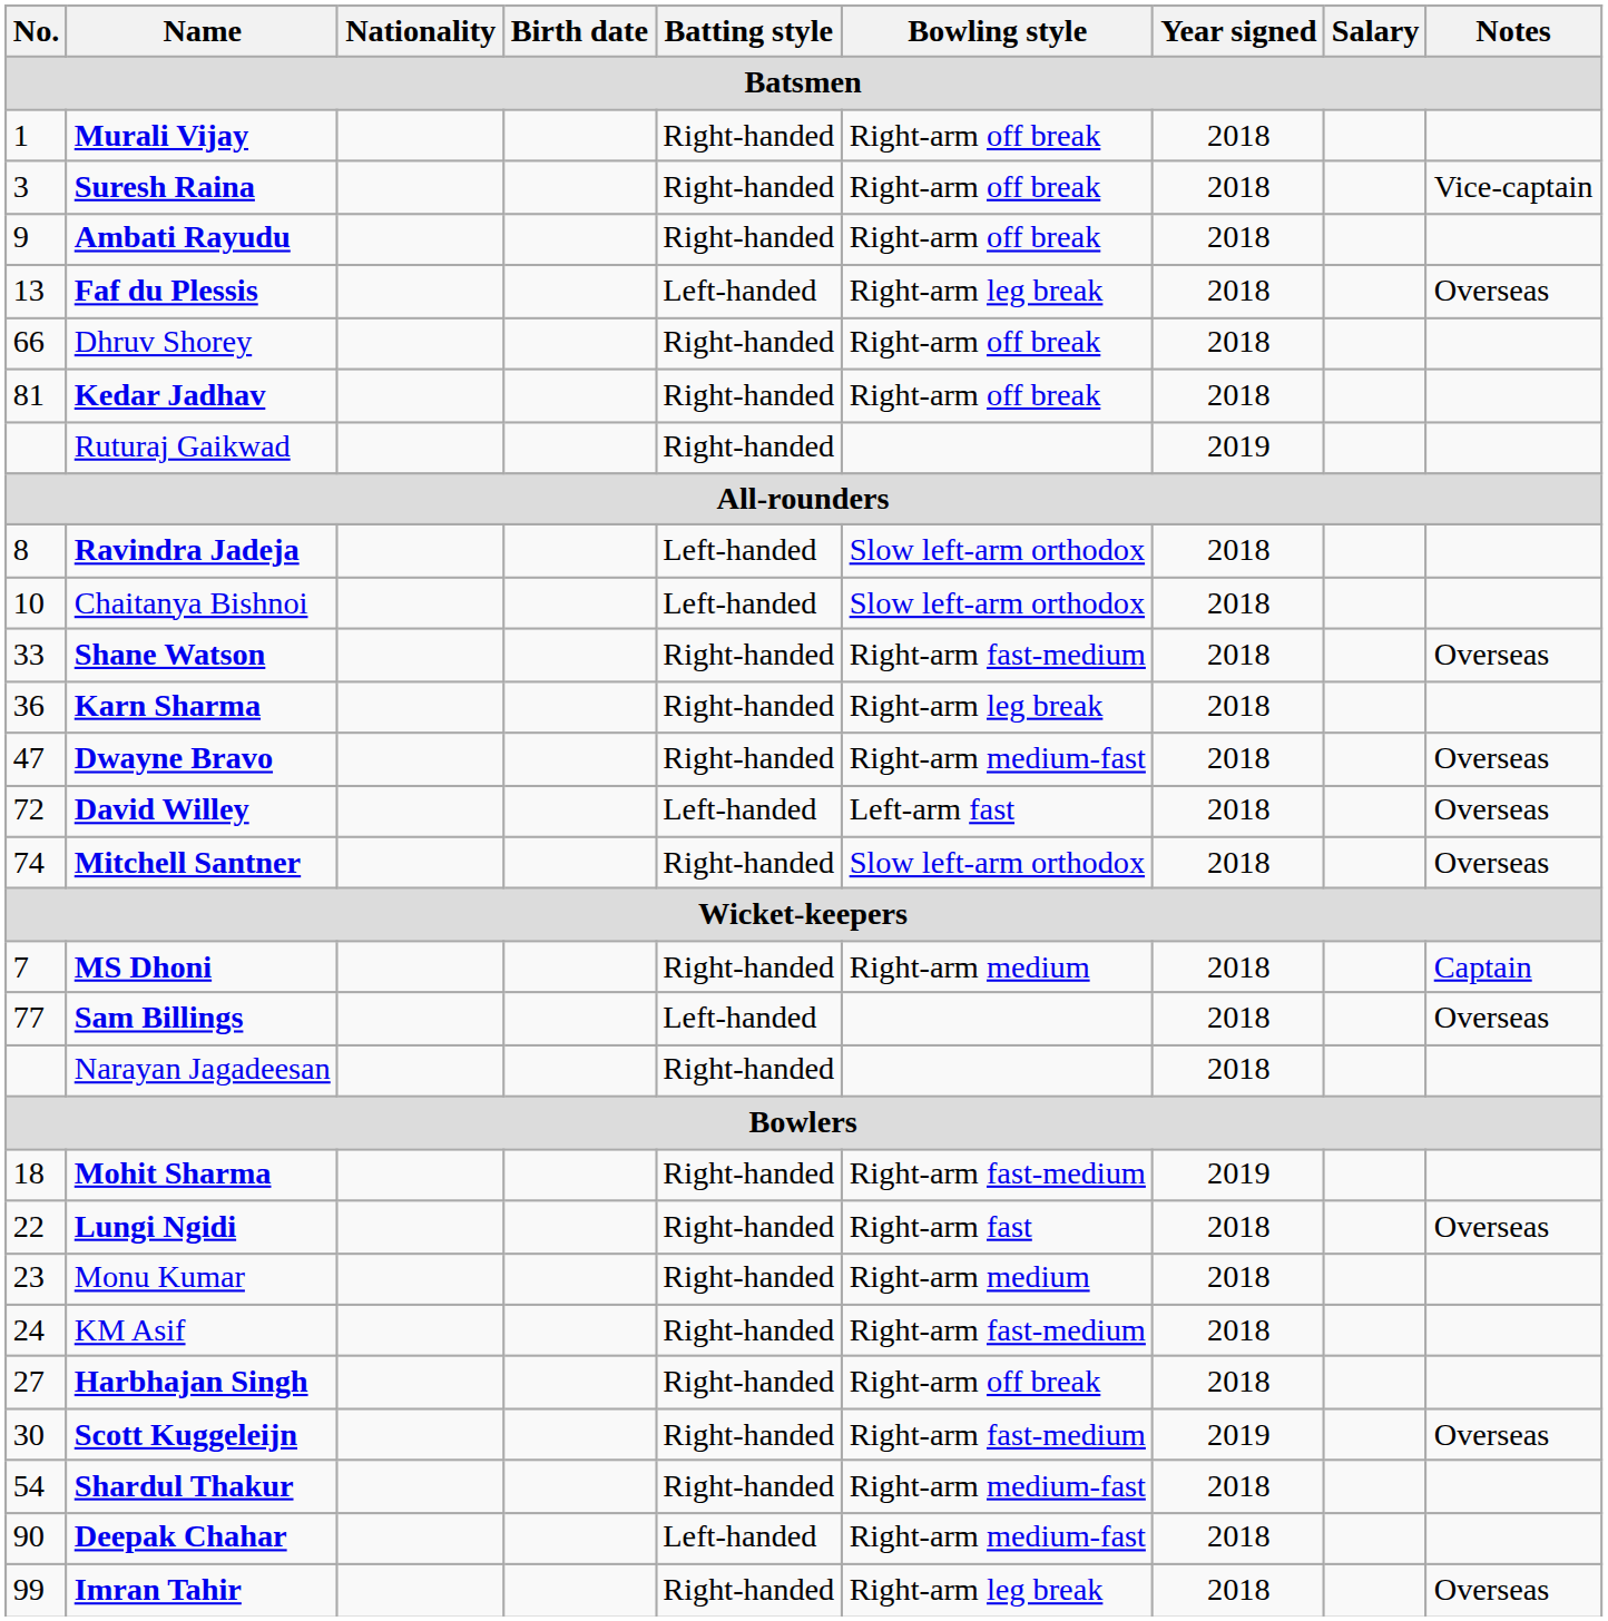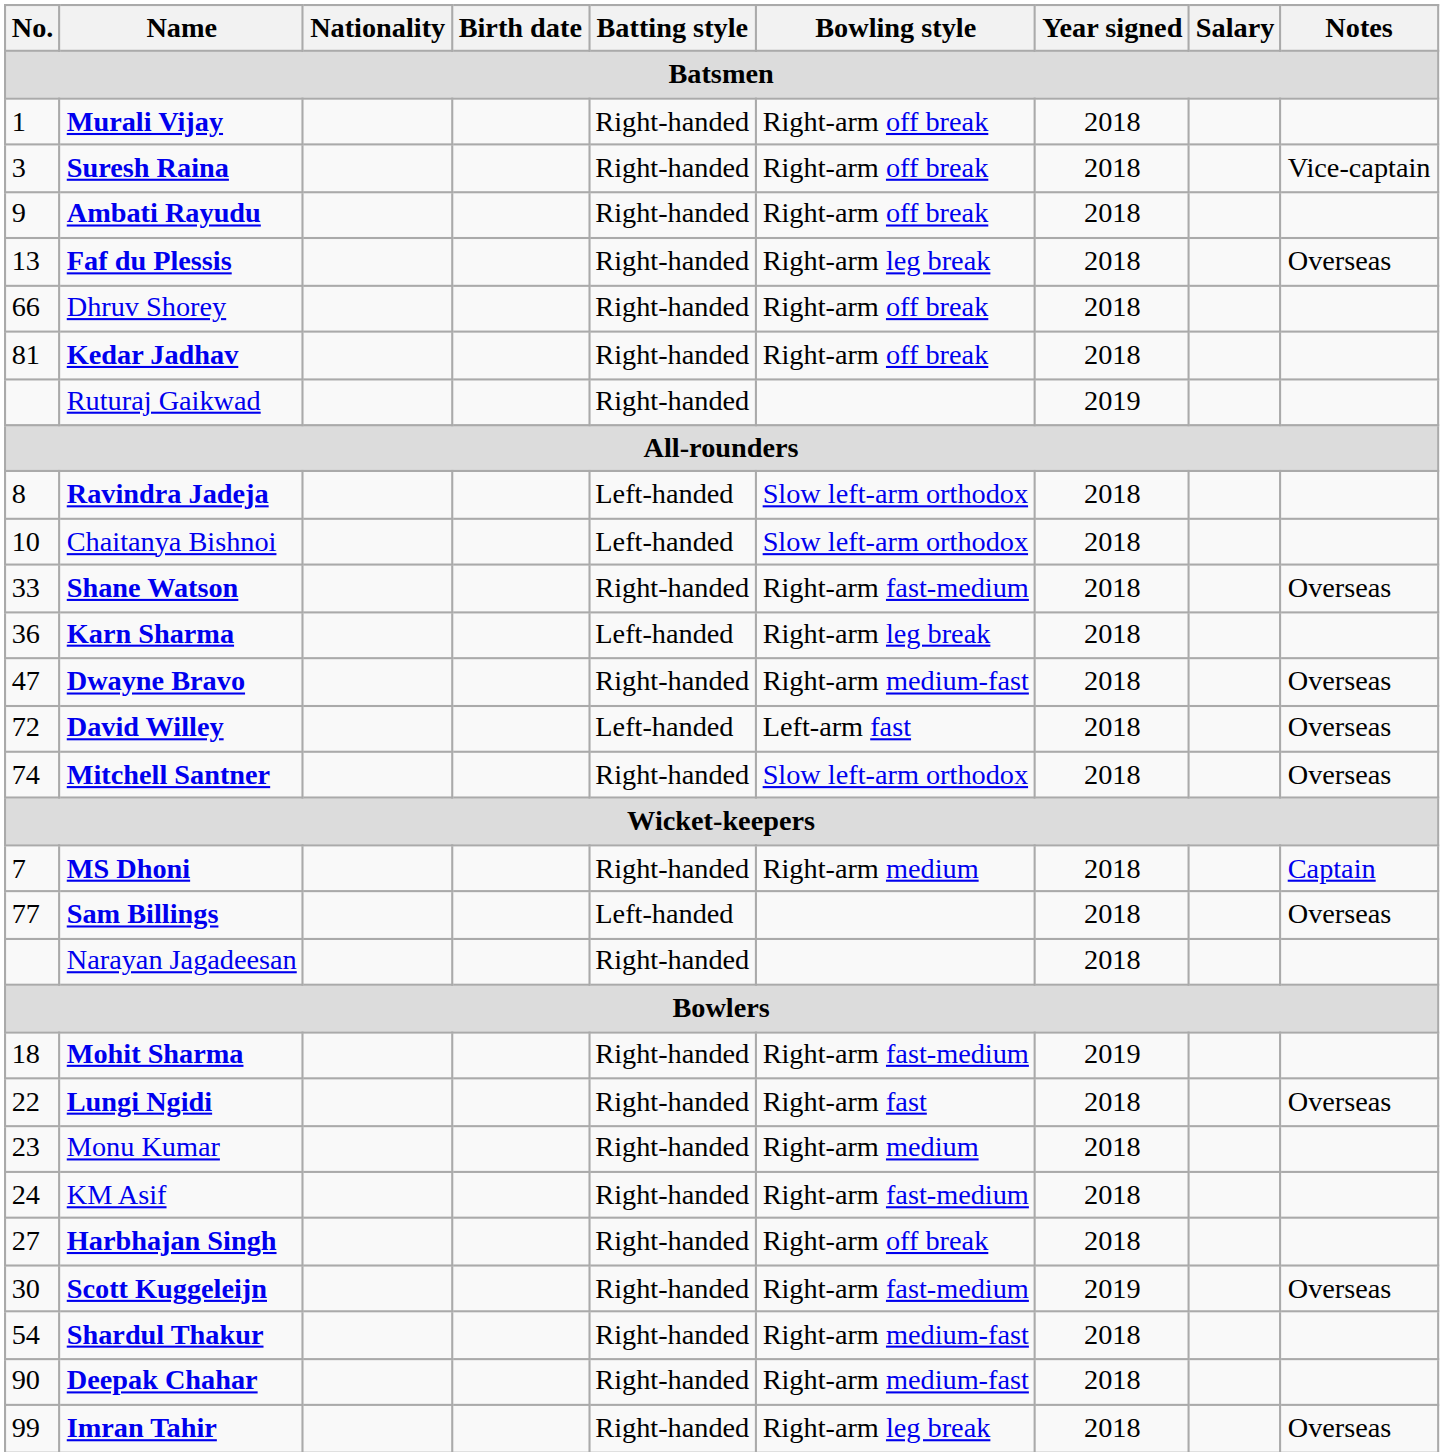 <table class="wikitable"  style="font-size:85%;">
 <tr>
 <th>No.</th>
 <th>Name</th>
 <th>Nationality</th>
 <th>Birth date</th>
 <th>Batting style</th>
 <th>Bowling style</th>
 <th>Year signed</th>
 <th>Salary</th>
 <th>Notes</th>
 </tr>
 <tr>
 <th colspan="9"  style="background:#dcdcdc; text-align:center;">Batsmen</th>
 </tr>
 <tr>
 <td>1</td>
 <td><strong><a href='#'>Murali Vijay</a></strong></td>
 <td></td>
 <td></td>
 <td>Right-handed</td>
 <td>Right-arm <a href='#'>off break</a></td>
 <td style="text-align:center;">2018</td>
 <td style="text-align:right;"></td>
 <td></td>
 </tr>
 <tr>
 <td>3</td>
 <td><strong><a href='#'>Suresh Raina</a></strong></td>
 <td></td>
 <td></td>
 <td>Right-handed</td>
 <td>Right-arm <a href='#'>off break</a></td>
 <td style="text-align:center;">2018</td>
 <td style="text-align:right;"></td>
 <td>Vice-captain</td>
 </tr>
 <tr>
 <td>9</td>
 <td><strong><a href='#'>Ambati Rayudu</a></strong></td>
 <td></td>
 <td></td>
 <td>Right-handed</td>
 <td>Right-arm <a href='#'>off break</a></td>
 <td style="text-align:center;">2018</td>
 <td style="text-align:right;"></td>
 <td></td>
 </tr>
 <tr>
 <td>13</td>
 <td><strong><a href='#'>Faf du Plessis</a></strong></td>
 <td></td>
 <td></td>
-<td>Left-handed</td>
+<td>Right-handed</td>
 <td>Right-arm <a href='#'>leg break</a></td>
 <td style="text-align:center;">2018</td>
 <td style="text-align:right;"></td>
 <td>Overseas</td>
 </tr>
 <tr>
 <td>66</td>
 <td><a href='#'>Dhruv Shorey</a></td>
 <td></td>
 <td></td>
 <td>Right-handed</td>
 <td>Right-arm <a href='#'>off break</a></td>
 <td style="text-align:center;">2018</td>
 <td style="text-align:right;"></td>
 <td></td>
 </tr>
 <tr>
 <td>81</td>
 <td><strong><a href='#'>Kedar Jadhav</a></strong></td>
 <td></td>
 <td></td>
 <td>Right-handed</td>
 <td>Right-arm <a href='#'>off break</a></td>
 <td style="text-align:center;">2018</td>
 <td style="text-align:right;"></td>
 <td></td>
 </tr>
 <tr>
 <td></td>
 <td><a href='#'>Ruturaj Gaikwad</a></td>
 <td></td>
 <td></td>
 <td>Right-handed</td>
 <td></td>
 <td style="text-align:center;">2019</td>
 <td style="text-align:right;"></td>
 <td></td>
 </tr>
 <tr>
 <th colspan="9"  style="background:#dcdcdc; text-align:center;">All-rounders</th>
 </tr>
 <tr>
 <td>8</td>
 <td><strong><a href='#'>Ravindra Jadeja</a></strong></td>
 <td></td>
 <td></td>
 <td>Left-handed</td>
 <td><a href='#'>Slow left-arm orthodox</a></td>
 <td style="text-align:center;">2018</td>
 <td style="text-align:right;"></td>
 <td></td>
 </tr>
 <tr>
 <td>10</td>
 <td><a href='#'>Chaitanya Bishnoi</a></td>
 <td></td>
 <td></td>
 <td>Left-handed</td>
 <td><a href='#'>Slow left-arm orthodox</a></td>
 <td style="text-align:center;">2018</td>
 <td style="text-align:right;"></td>
 <td></td>
 </tr>
 <tr>
 <td>33</td>
 <td><strong><a href='#'>Shane Watson</a></strong></td>
 <td></td>
 <td></td>
 <td>Right-handed</td>
 <td>Right-arm <a href='#'>fast-medium</a></td>
 <td style="text-align:center;">2018</td>
 <td style="text-align:right;"></td>
 <td>Overseas</td>
 </tr>
 <tr>
 <td>36</td>
 <td><strong><a href='#'>Karn Sharma</a></strong></td>
 <td></td>
 <td></td>
-<td>Right-handed</td>
+<td>Left-handed</td>
 <td>Right-arm <a href='#'>leg break</a></td>
 <td style="text-align:center;">2018</td>
 <td style="text-align:right;"></td>
 <td></td>
 </tr>
 <tr>
 <td>47</td>
 <td><strong><a href='#'>Dwayne Bravo</a></strong></td>
 <td></td>
 <td></td>
 <td>Right-handed</td>
 <td>Right-arm <a href='#'>medium-fast</a></td>
 <td style="text-align:center;">2018</td>
 <td style="text-align:right;"></td>
 <td>Overseas</td>
 </tr>
 <tr>
 <td>72</td>
 <td><strong><a href='#'>David Willey</a></strong></td>
 <td></td>
 <td></td>
 <td>Left-handed</td>
 <td>Left-arm <a href='#'>fast</a></td>
 <td style="text-align:center;">2018</td>
 <td style="text-align:right;"></td>
 <td>Overseas</td>
 </tr>
 <tr>
 <td>74</td>
 <td><strong><a href='#'>Mitchell Santner</a></strong></td>
 <td></td>
 <td></td>
 <td>Right-handed</td>
 <td><a href='#'>Slow left-arm orthodox</a></td>
 <td style="text-align:center;">2018</td>
 <td style="text-align:right;"></td>
 <td>Overseas</td>
 </tr>
 <tr>
 <th colspan="9"  style="background:#dcdcdc; text-align:center;">Wicket-keepers</th>
 </tr>
 <tr>
 <td>7</td>
 <td><strong><a href='#'>MS Dhoni</a></strong></td>
 <td></td>
 <td></td>
 <td>Right-handed</td>
 <td>Right-arm <a href='#'>medium</a></td>
 <td style="text-align:center;">2018</td>
 <td style="text-align:right;"></td>
 <td><a href='#'>Captain</a></td>
 </tr>
 <tr>
 <td>77</td>
 <td><strong><a href='#'>Sam Billings</a></strong></td>
 <td></td>
 <td></td>
 <td>Left-handed</td>
 <td></td>
 <td style="text-align:center;">2018</td>
 <td style="text-align:right;"></td>
 <td>Overseas</td>
 </tr>
 <tr>
 <td></td>
 <td><a href='#'>Narayan Jagadeesan</a></td>
 <td></td>
 <td></td>
 <td>Right-handed</td>
 <td></td>
 <td style="text-align:center;">2018</td>
 <td style="text-align:right;"></td>
 <td></td>
 </tr>
 <tr>
 <th colspan="9"  style="background:#dcdcdc; text-align:center;">Bowlers</th>
 </tr>
 <tr>
 <td>18</td>
 <td><strong><a href='#'>Mohit Sharma</a></strong></td>
 <td></td>
 <td></td>
 <td>Right-handed</td>
 <td>Right-arm <a href='#'>fast-medium</a></td>
 <td style="text-align:center;">2019</td>
 <td style="text-align:right;"></td>
 <td></td>
 </tr>
 <tr>
 <td>22</td>
 <td><strong><a href='#'>Lungi Ngidi</a></strong></td>
 <td></td>
 <td></td>
 <td>Right-handed</td>
 <td>Right-arm <a href='#'>fast</a></td>
 <td style="text-align:center;">2018</td>
 <td style="text-align:right;"></td>
 <td>Overseas</td>
 </tr>
 <tr>
 <td>23</td>
 <td><a href='#'>Monu Kumar</a></td>
 <td></td>
 <td></td>
 <td>Right-handed</td>
 <td>Right-arm <a href='#'>medium</a></td>
 <td style="text-align:center;">2018</td>
 <td style="text-align:right;"></td>
 <td></td>
 </tr>
 <tr>
 <td>24</td>
 <td><a href='#'>KM Asif</a></td>
 <td></td>
 <td></td>
 <td>Right-handed</td>
 <td>Right-arm <a href='#'>fast-medium</a></td>
 <td style="text-align:center;">2018</td>
 <td style="text-align:right;"></td>
 <td></td>
 </tr>
 <tr>
 <td>27</td>
 <td><strong><a href='#'>Harbhajan Singh</a></strong></td>
 <td></td>
 <td></td>
 <td>Right-handed</td>
 <td>Right-arm <a href='#'>off break</a></td>
 <td style="text-align:center;">2018</td>
 <td style="text-align:right;"></td>
 <td></td>
 </tr>
 <tr>
 <td>30</td>
 <td><strong><a href='#'>Scott Kuggeleijn</a></strong></td>
 <td></td>
 <td></td>
 <td>Right-handed</td>
 <td>Right-arm <a href='#'>fast-medium</a></td>
 <td style="text-align:center;">2019</td>
 <td style="text-align:right;"></td>
 <td>Overseas</td>
 </tr>
 <tr>
 <td>54</td>
 <td><strong><a href='#'>Shardul Thakur</a></strong></td>
 <td></td>
 <td></td>
 <td>Right-handed</td>
 <td>Right-arm <a href='#'>medium-fast</a></td>
 <td style="text-align:center;">2018</td>
 <td style="text-align:right;"></td>
 <td></td>
 </tr>
 <tr>
 <td>90</td>
 <td><strong><a href='#'>Deepak Chahar</a></strong></td>
 <td></td>
 <td></td>
-<td>Left-handed</td>
+<td>Right-handed</td>
 <td>Right-arm <a href='#'>medium-fast</a></td>
 <td style="text-align:center;">2018</td>
 <td style="text-align:right;"></td>
 <td></td>
 </tr>
 <tr>
 <td>99</td>
 <td><strong><a href='#'>Imran Tahir</a></strong></td>
 <td></td>
 <td></td>
 <td>Right-handed</td>
 <td>Right-arm <a href='#'>leg break</a></td>
 <td style="text-align:center;">2018</td>
 <td style="text-align:right;"></td>
 <td>Overseas</td>
 </tr>
 </table>
